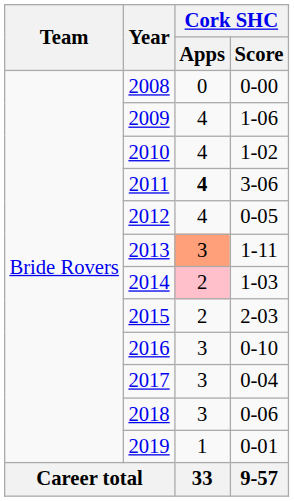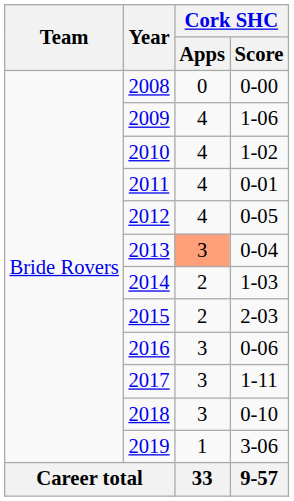 <table class="wikitable" style="text-align:center">
 <tr>
 <th rowspan="2">Team</th>
 <th rowspan="2">Year</th>
 <th colspan="2"><a href='#'>Cork SHC</a></th>
 </tr>
 <tr>
 <th>Apps</th>
 <th>Score</th>
 </tr>
 <tr>
 <td rowspan="12"><a href='#'>Bride Rovers</a></td>
 <td><a href='#'>2008</a></td>
 <td>0</td>
 <td>0-00</td>
 </tr>
 <tr>
 <td><a href='#'>2009</a></td>
 <td>4</td>
 <td>1-06</td>
 </tr>
 <tr>
 <td><a href='#'>2010</a></td>
 <td>4</td>
 <td>1-02</td>
 </tr>
 <tr>
 <td><a href='#'>2011</a></td>
-<td><strong>4</strong></td>
-<td>3-06</td>
+<td>4</td>
+<td>0-01</td>
 </tr>
 <tr>
 <td><a href='#'>2012</a></td>
 <td>4</td>
 <td>0-05</td>
 </tr>
 <tr>
 <td><a href='#'>2013</a></td>
 <td style="background: lightsalmon;">3</td>
-<td>1-11</td>
+<td>0-04</td>
 </tr>
 <tr>
 <td><a href='#'>2014</a></td>
-<td style="background: pink;">2</td>
+<td>2</td>
 <td>1-03</td>
 </tr>
 <tr>
 <td><a href='#'>2015</a></td>
 <td>2</td>
 <td>2-03</td>
 </tr>
 <tr>
 <td><a href='#'>2016</a></td>
 <td>3</td>
-<td>0-10</td>
+<td>0-06</td>
 </tr>
 <tr>
 <td><a href='#'>2017</a></td>
 <td>3</td>
-<td>0-04</td>
+<td>1-11</td>
 </tr>
 <tr>
 <td><a href='#'>2018</a></td>
 <td>3</td>
-<td>0-06</td>
+<td>0-10</td>
 </tr>
 <tr>
 <td><a href='#'>2019</a></td>
 <td>1</td>
-<td>0-01</td>
+<td>3-06</td>
 </tr>
 <tr>
 <th colspan="2">Career total</th>
 <th>33</th>
 <th>9-57</th>
 </tr>
 </table>
